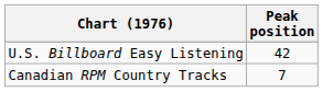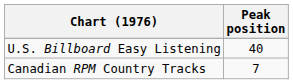 <table class="wikitable sortable">
 <tr>
 <th align="left">Chart (1976)</th>
 <th align="center">Peak<br>position</th>
 </tr>
 <tr>
 </tr>
 <tr>
 </tr>
 <tr>
 <td align="left">U.S. <em>Billboard</em> Easy Listening</td>
-<td align="center">42</td>
+<td align="center">40</td>
 </tr>
 <tr>
 <td align="left">Canadian <em>RPM</em> Country Tracks</td>
 <td align="center">7</td>
 </tr>
 </table>
